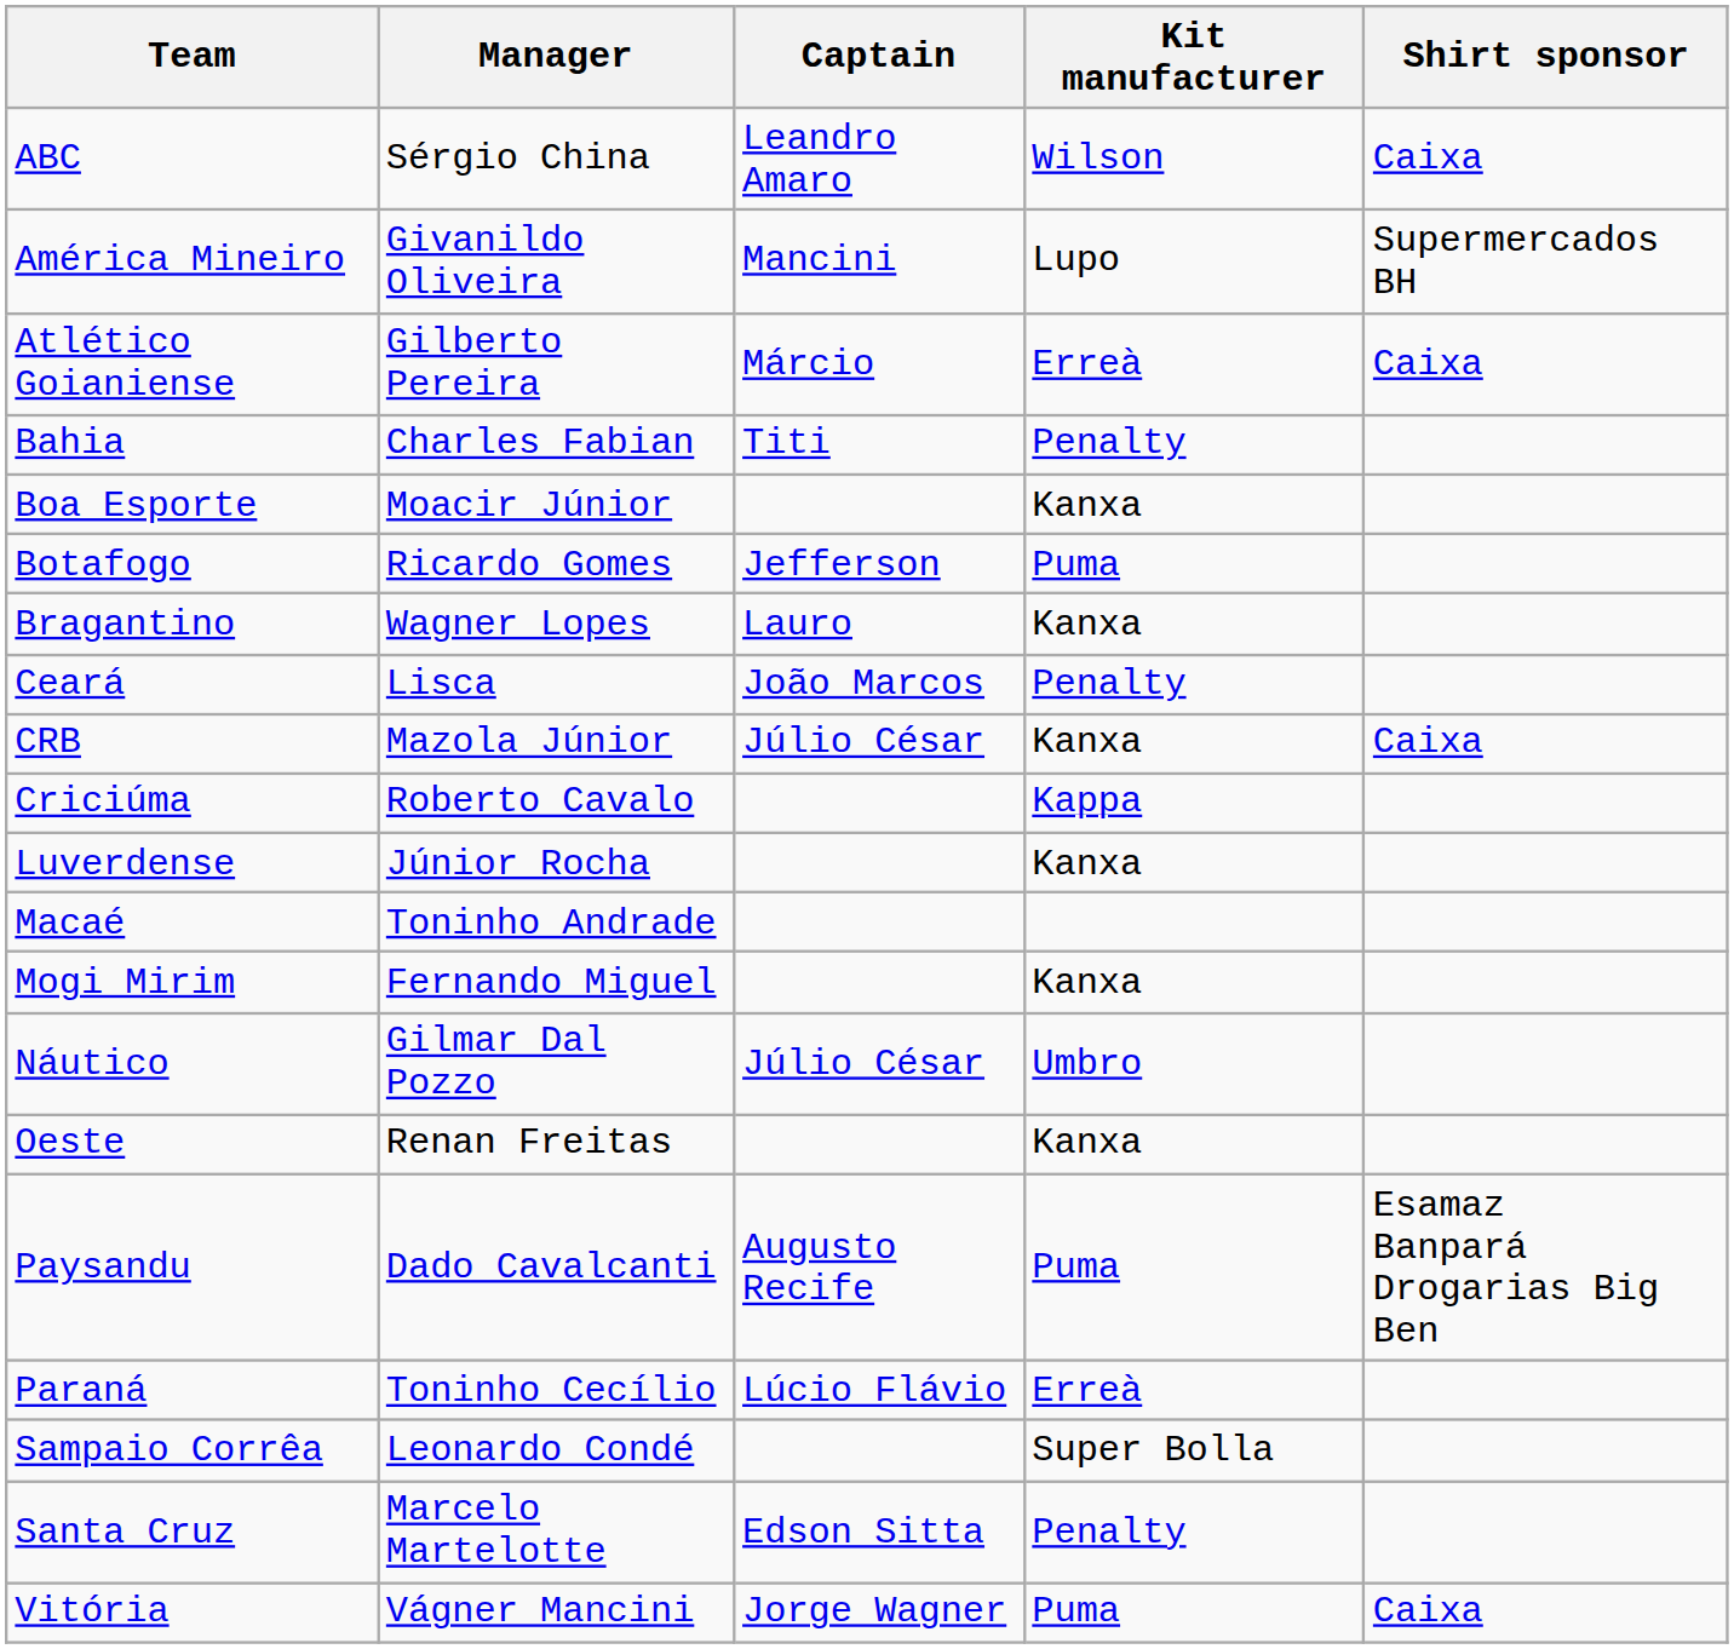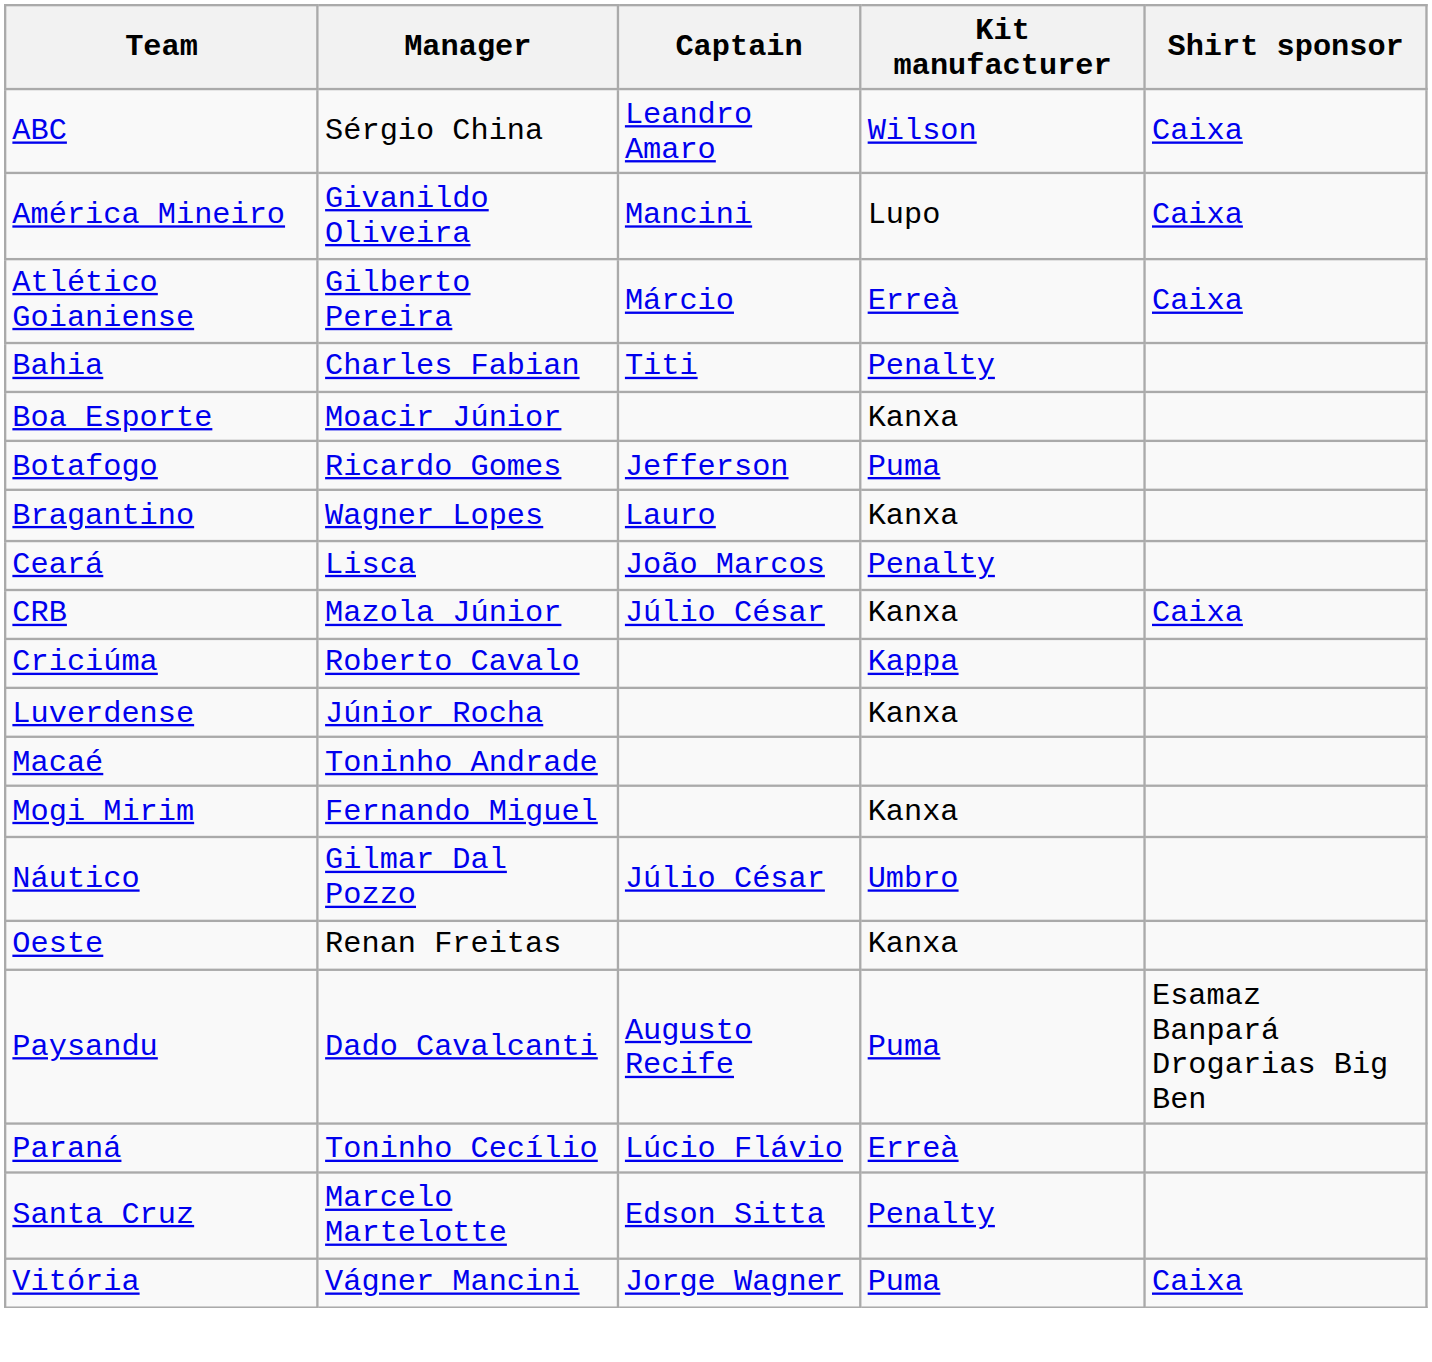 <table class="wikitable sortable">
 <tr>
 <th>Team</th>
 <th>Manager</th>
 <th>Captain</th>
 <th>Kit manufacturer</th>
 <th>Shirt sponsor</th>
 </tr>
 <tr>
 <td><a href='#'>ABC</a></td>
 <td> Sérgio China</td>
 <td> <a href='#'>Leandro Amaro</a></td>
 <td><a href='#'>Wilson</a></td>
 <td><a href='#'>Caixa</a></td>
 </tr>
 <tr>
 <td><a href='#'>América Mineiro</a></td>
 <td> <a href='#'>Givanildo Oliveira</a></td>
 <td> <a href='#'>Mancini</a></td>
 <td>Lupo</td>
-<td>Supermercados BH</td>
+<td><a href='#'>Caixa</a></td>
 </tr>
 <tr>
 <td><a href='#'>Atlético Goianiense</a></td>
 <td> <a href='#'>Gilberto Pereira</a></td>
 <td> <a href='#'>Márcio</a></td>
 <td><a href='#'>Erreà</a></td>
 <td><a href='#'>Caixa</a></td>
 </tr>
 <tr>
 <td><a href='#'>Bahia</a></td>
 <td> <a href='#'>Charles Fabian</a></td>
 <td> <a href='#'>Titi</a></td>
 <td><a href='#'>Penalty</a></td>
 <td></td>
 </tr>
 <tr>
 <td><a href='#'>Boa Esporte</a></td>
 <td> <a href='#'>Moacir Júnior</a></td>
 <td></td>
 <td>Kanxa</td>
 <td></td>
 </tr>
 <tr>
 <td><a href='#'>Botafogo</a></td>
 <td> <a href='#'>Ricardo Gomes</a></td>
 <td> <a href='#'>Jefferson</a></td>
 <td><a href='#'>Puma</a></td>
 <td></td>
 </tr>
 <tr>
 <td><a href='#'>Bragantino</a></td>
 <td> <a href='#'>Wagner Lopes</a></td>
 <td> <a href='#'>Lauro</a></td>
 <td>Kanxa</td>
 <td></td>
 </tr>
 <tr>
 <td><a href='#'>Ceará</a></td>
 <td> <a href='#'>Lisca</a></td>
 <td> <a href='#'>João Marcos</a></td>
 <td><a href='#'>Penalty</a></td>
 <td></td>
 </tr>
 <tr>
 <td><a href='#'>CRB</a></td>
 <td> <a href='#'>Mazola Júnior</a></td>
 <td> <a href='#'>Júlio César</a></td>
 <td>Kanxa</td>
 <td><a href='#'>Caixa</a></td>
 </tr>
 <tr>
 <td><a href='#'>Criciúma</a></td>
 <td> <a href='#'>Roberto Cavalo</a></td>
 <td></td>
 <td><a href='#'>Kappa</a></td>
 <td></td>
 </tr>
 <tr>
 <td><a href='#'>Luverdense</a></td>
 <td> <a href='#'>Júnior Rocha</a></td>
 <td></td>
 <td>Kanxa</td>
 <td></td>
 </tr>
 <tr>
 <td><a href='#'>Macaé</a></td>
 <td> <a href='#'>Toninho Andrade</a></td>
 <td></td>
 <td></td>
 <td></td>
 </tr>
 <tr>
 <td><a href='#'>Mogi Mirim</a></td>
 <td> <a href='#'>Fernando Miguel</a></td>
 <td></td>
 <td>Kanxa</td>
 <td></td>
 </tr>
 <tr>
 <td><a href='#'>Náutico</a></td>
 <td> <a href='#'>Gilmar Dal Pozzo</a></td>
 <td> <a href='#'>Júlio César</a></td>
 <td><a href='#'>Umbro</a></td>
 <td></td>
 </tr>
 <tr>
 <td><a href='#'>Oeste</a></td>
 <td> Renan Freitas</td>
 <td></td>
 <td>Kanxa</td>
 <td></td>
 </tr>
 <tr>
 <td><a href='#'>Paysandu</a></td>
 <td> <a href='#'>Dado Cavalcanti</a></td>
 <td> <a href='#'>Augusto Recife</a></td>
 <td><a href='#'>Puma</a></td>
 <td>Esamaz <br> Banpará <br> Drogarias Big Ben</td>
 </tr>
 <tr>
 <td><a href='#'>Paraná</a></td>
 <td> <a href='#'>Toninho Cecílio</a></td>
 <td> <a href='#'>Lúcio Flávio</a></td>
 <td><a href='#'>Erreà</a></td>
 <td></td>
 </tr>
 <tr>
-<td><a href='#'>Sampaio Corrêa</a></td>
-<td> <a href='#'>Leonardo Condé</a></td>
-<td></td>
-<td>Super Bolla</td>
-<td></td>
-</tr>
-<tr>
 <td><a href='#'>Santa Cruz</a></td>
 <td> <a href='#'>Marcelo Martelotte</a></td>
 <td> <a href='#'>Edson Sitta</a></td>
 <td><a href='#'>Penalty</a></td>
 <td></td>
 </tr>
 <tr>
 <td><a href='#'>Vitória</a></td>
 <td> <a href='#'>Vágner Mancini</a></td>
 <td> <a href='#'>Jorge Wagner</a></td>
 <td><a href='#'>Puma</a></td>
 <td><a href='#'>Caixa</a></td>
 </tr>
 </table>
